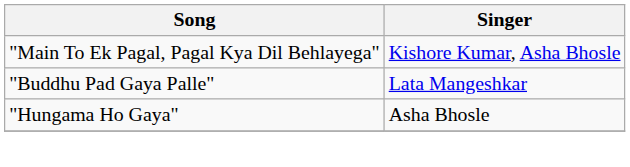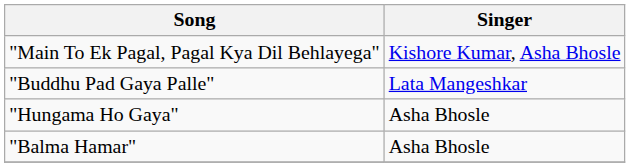 <table class="wikitable">
 <tr>
 <th>Song</th>
 <th>Singer</th>
 </tr>
 <tr>
 <td>"Main To Ek Pagal, Pagal Kya Dil Behlayega"</td>
 <td><a href='#'>Kishore Kumar</a>, <a href='#'>Asha Bhosle</a></td>
 </tr>
 <tr>
 <td>"Buddhu Pad Gaya Palle"</td>
 <td><a href='#'>Lata Mangeshkar</a></td>
 </tr>
 <tr>
 <td>"Hungama Ho Gaya"</td>
 <td>Asha Bhosle</td>
 </tr>
 <tr>
+<td>"Balma Hamar"</td>
+<td>Asha Bhosle</td>
+</tr>
+<tr>
 </tr>
 </table>
